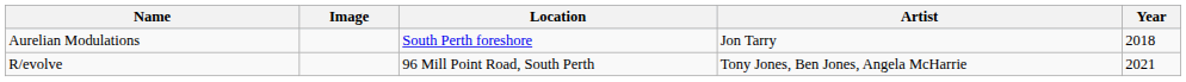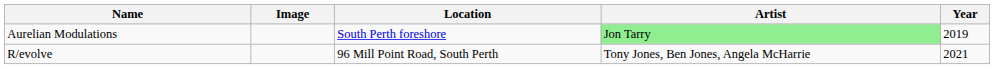 <table class="wikitable" style="width:100%;">
 <tr style="background:#def; text-align:center;">
 <th style="width:25%;">Name</th>
 <th style="width:100px;">Image</th>
 <th>Location</th>
 <th>Artist</th>
 <th>Year</th>
 </tr>
 <tr>
 <td>Aurelian Modulations</td>
 <td></td>
 <td><a href='#'>South Perth foreshore</a></td>
-<td>Jon Tarry</td>
-<td>2018</td>
+<td style="background: lightgreen;">Jon Tarry</td>
+<td>2019</td>
 </tr>
 <tr>
 <td>R/evolve</td>
 <td></td>
 <td>96 Mill Point Road, South Perth</td>
 <td>Tony Jones, Ben Jones, Angela McHarrie</td>
 <td>2021</td>
 </tr>
 </table>
